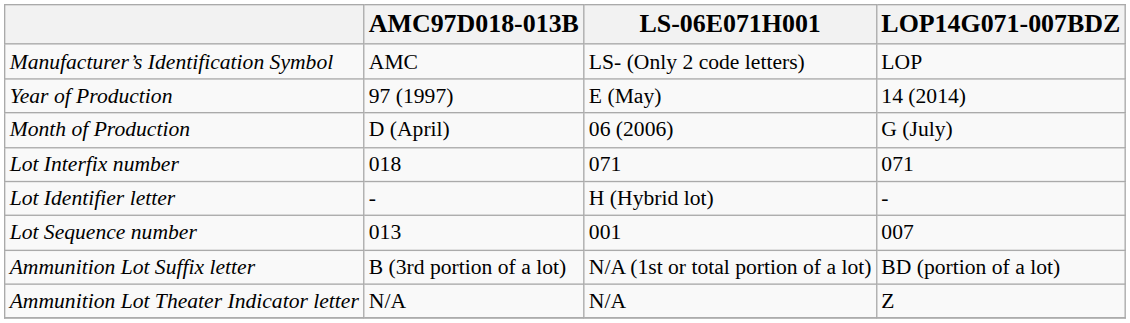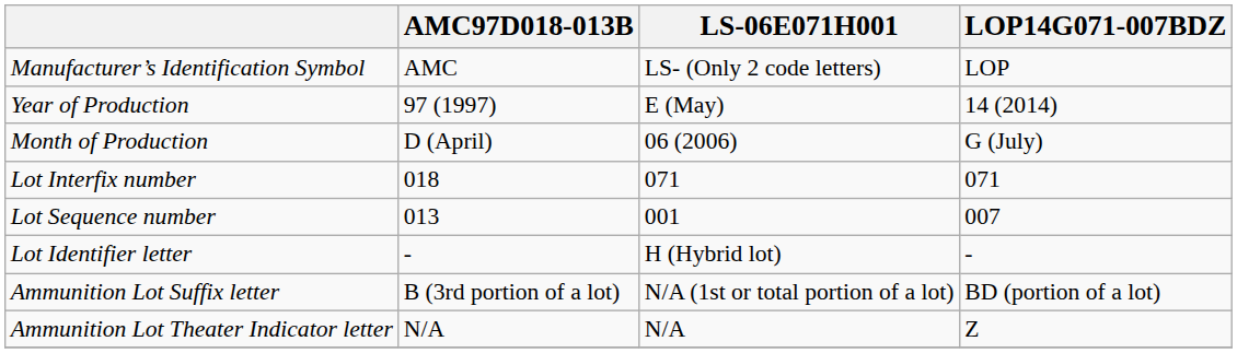 <table class="wikitable">
 <tr>
 <th></th>
 <th><big><strong>AMC97D018-013B</strong></big></th>
 <th><big><strong>LS-06E071H001</strong></big></th>
 <th><big><strong>LOP14G071-007BDZ</strong></big></th>
 </tr>
 <tr>
 <td><em>Manufacturer’s Identification Symbol</em></td>
 <td>AMC</td>
 <td>LS- (Only 2 code letters)</td>
 <td>LOP</td>
 </tr>
 <tr>
 <td><em>Year of Production</em></td>
 <td>97 (1997)</td>
 <td>E (May)</td>
 <td>14 (2014)</td>
 </tr>
 <tr>
 <td><em>Month of Production</em></td>
 <td>D (April)</td>
 <td>06 (2006)</td>
 <td>G (July)</td>
 </tr>
 <tr>
 <td><em>Lot Interfix number</em></td>
 <td>018</td>
 <td>071</td>
 <td>071</td>
 </tr>
 <tr>
+<td><em>Lot Sequence number</em></td>
+<td>013</td>
+<td>001</td>
+<td>007</td>
+</tr>
+<tr>
 <td><em>Lot Identifier letter</em></td>
 <td>-</td>
 <td>H (Hybrid lot)</td>
 <td>-</td>
-</tr>
-<tr>
-<td><em>Lot Sequence number</em></td>
-<td>013</td>
-<td>001</td>
-<td>007</td>
 </tr>
 <tr>
 <td><em>Ammunition Lot Suffix letter</em></td>
 <td>B (3rd portion of a lot)</td>
 <td>N/A (1st or total portion of a lot)</td>
 <td>BD (portion of a lot)</td>
 </tr>
 <tr>
 <td><em>Ammunition Lot Theater Indicator letter</em></td>
 <td>N/A</td>
 <td>N/A</td>
 <td>Z</td>
 </tr>
 <tr>
 </tr>
 </table>
